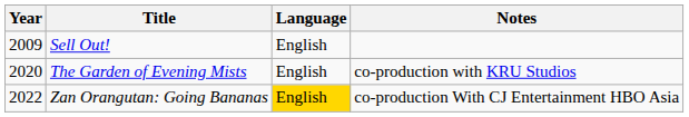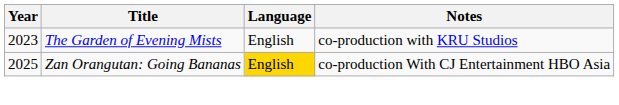 <table class="wikitable">
 <tr>
 <th>Year</th>
 <th>Title</th>
 <th>Language</th>
 <th>Notes</th>
 </tr>
 <tr>
-<td>2009</td>
-<td><em><a href='#'>Sell Out!</a></em></td>
-<td>English</td>
-<td></td>
-</tr>
-<tr>
-<td>2020</td>
+<td>2023</td>
 <td><a href='#'><em>The Garden of Evening Mists</em></a></td>
 <td>English</td>
 <td>co-production with <a href='#'>KRU Studios</a></td>
 </tr>
 <tr>
-<td>2022</td>
+<td>2025</td>
 <td><em>Zan Orangutan: Going Bananas</em></td>
 <td style="background: gold;">English</td>
 <td>co-production With CJ Entertainment HBO Asia</td>
 </tr>
 </table>
